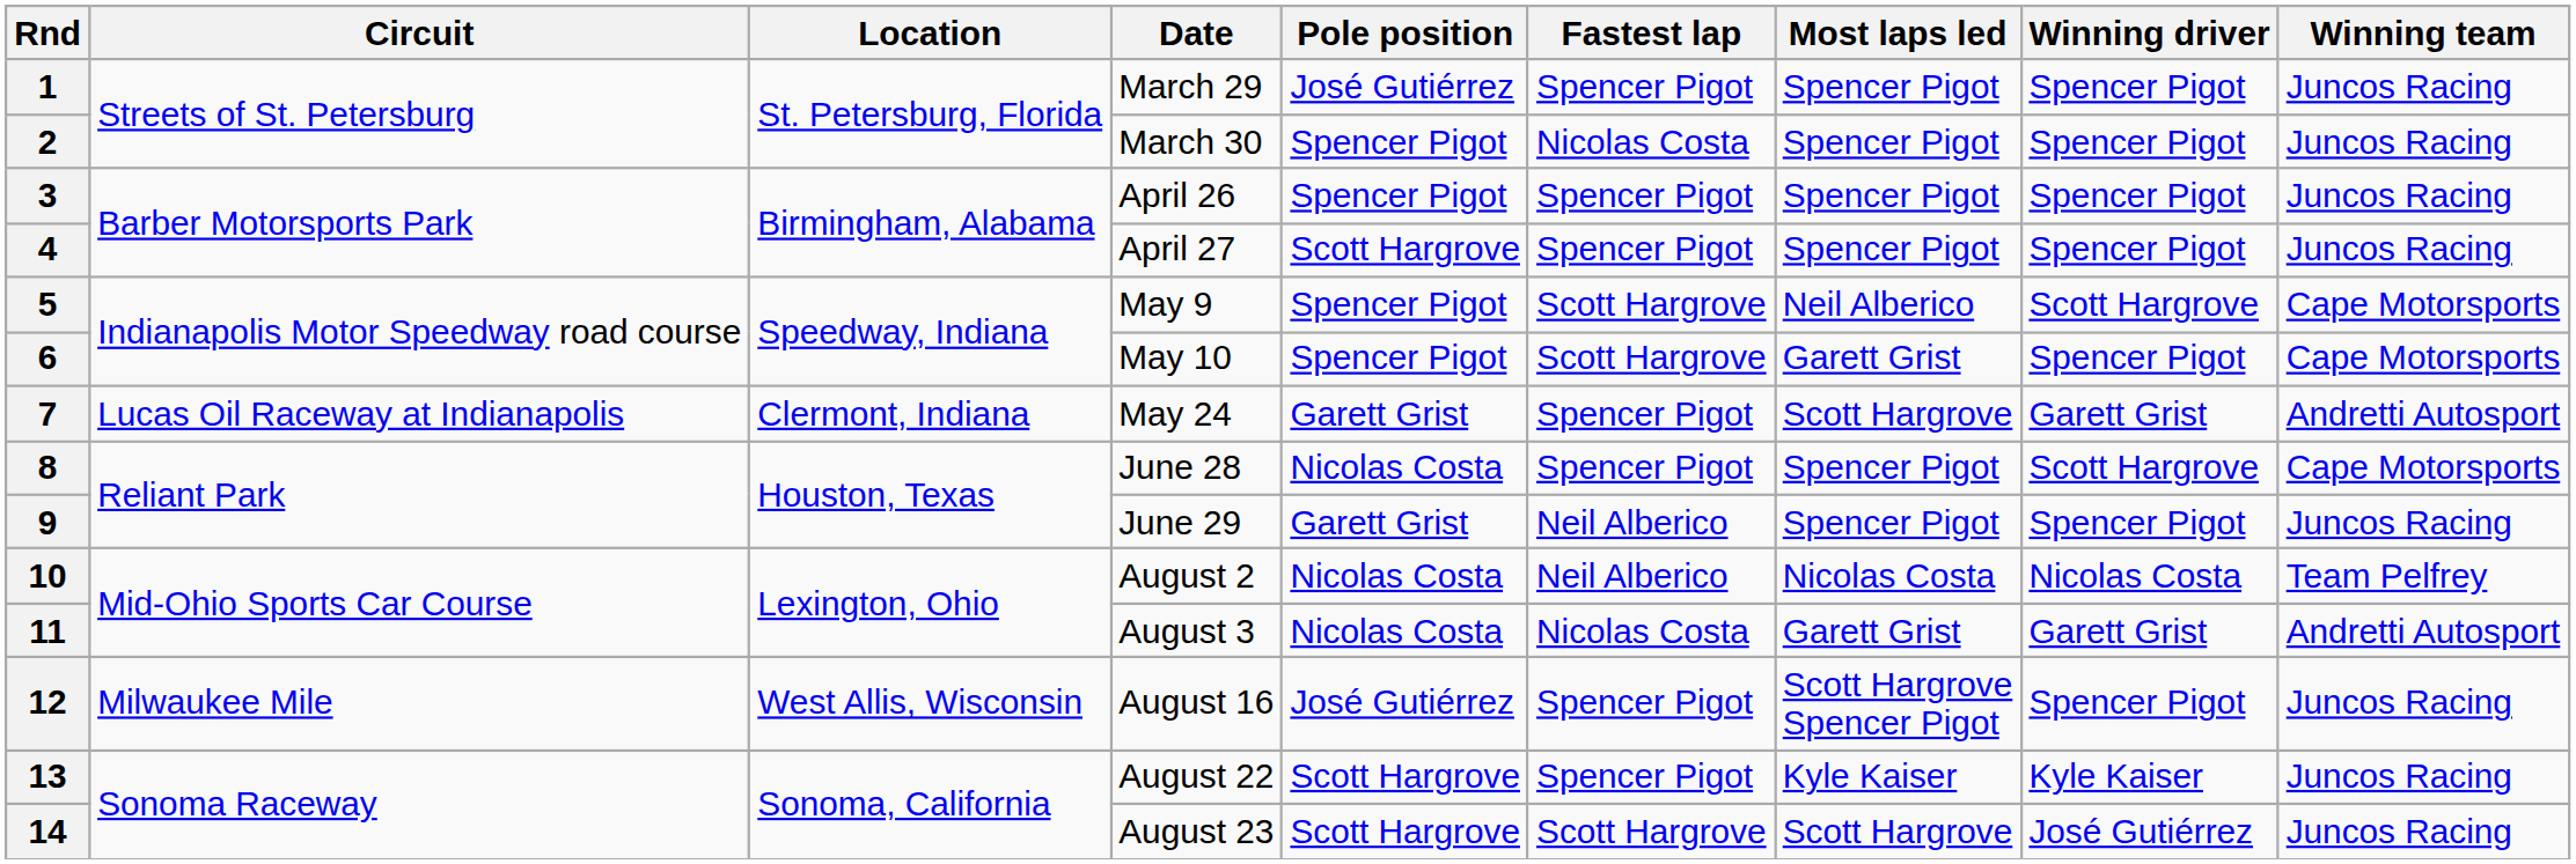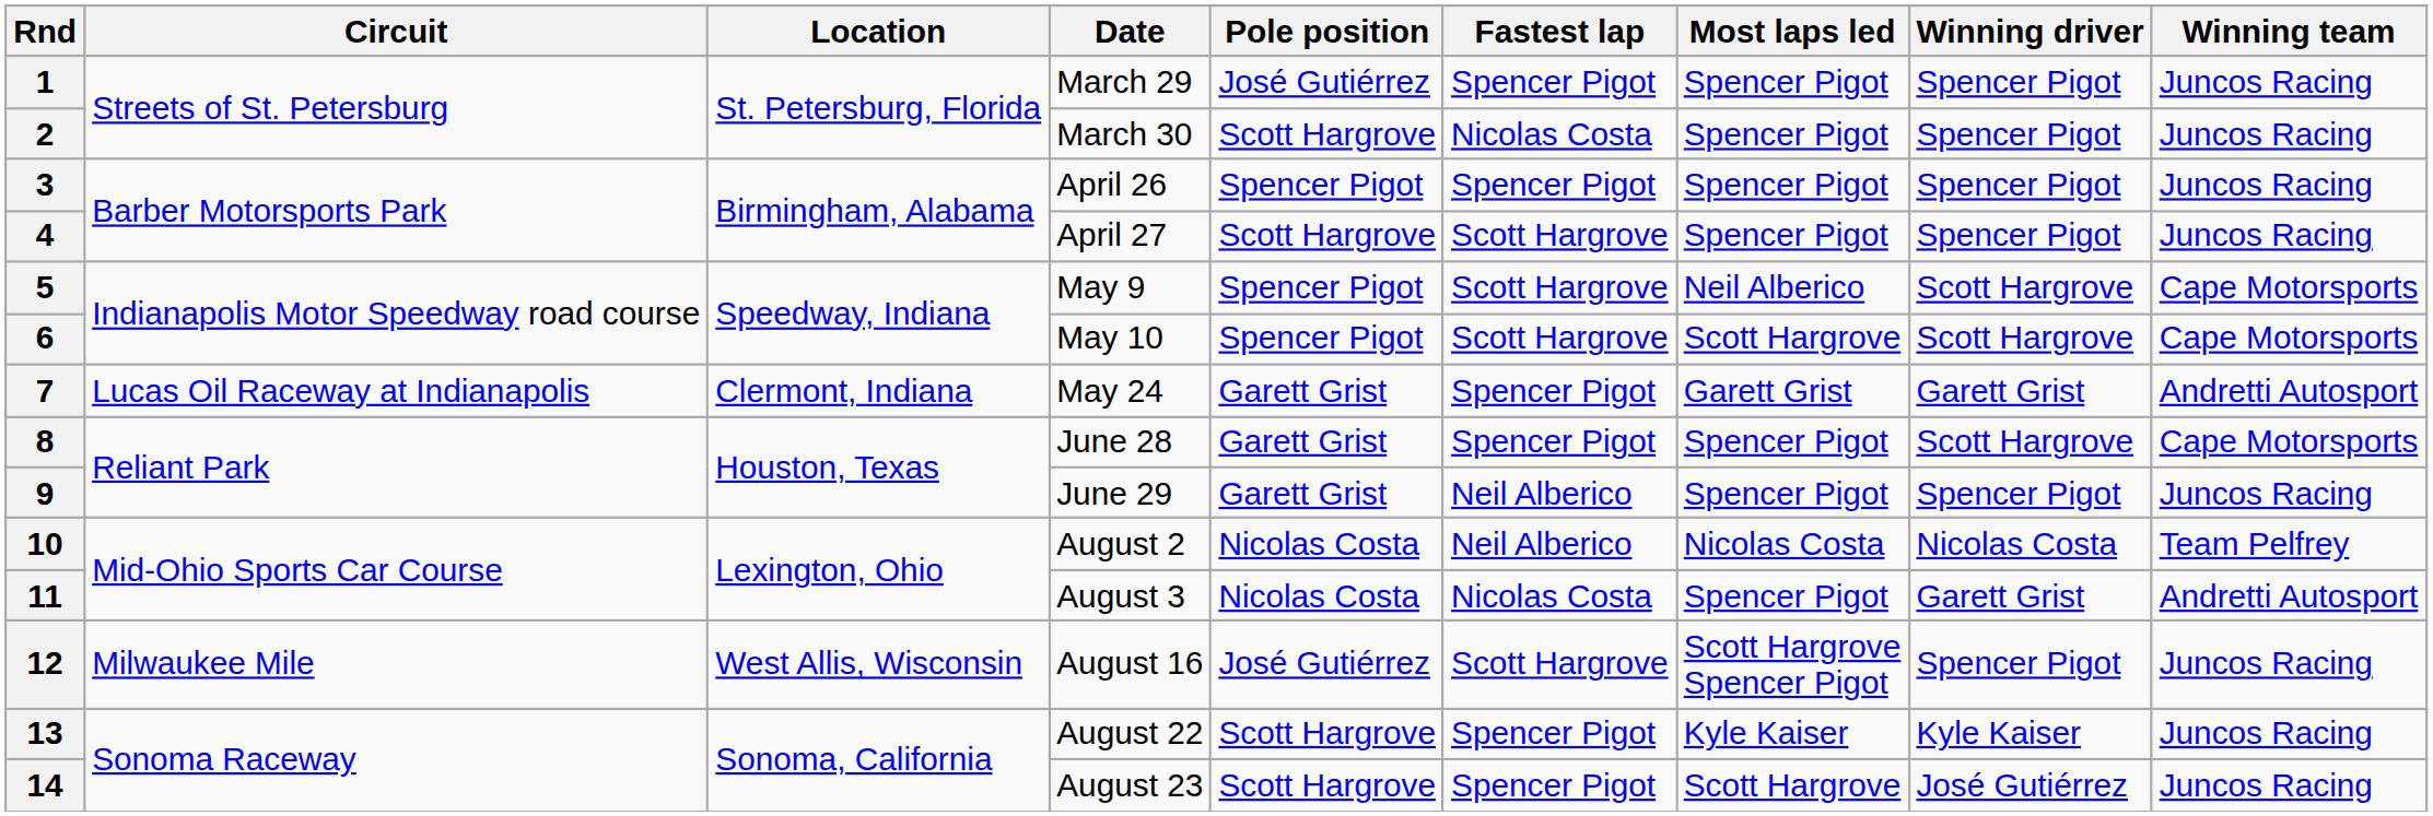 <table class="wikitable" style="font-size: 85%;">
 <tr>
 <th Round>Rnd</th>
 <th>Circuit</th>
 <th>Location</th>
 <th>Date</th>
 <th>Pole position</th>
 <th>Fastest lap</th>
 <th>Most laps led</th>
 <th>Winning driver</th>
 <th>Winning team</th>
 </tr>
 <tr>
 <th>1</th>
 <td rowspan=2><a href='#'>Streets of St. Petersburg</a></td>
 <td rowspan=2><a href='#'>St. Petersburg, Florida</a></td>
 <td>March 29</td>
 <td> <a href='#'>José Gutiérrez</a></td>
 <td> <a href='#'>Spencer Pigot</a></td>
 <td> <a href='#'>Spencer Pigot</a></td>
 <td> <a href='#'>Spencer Pigot</a></td>
 <td><a href='#'>Juncos Racing</a></td>
 </tr>
 <tr>
 <th>2</th>
 <td>March 30</td>
-<td> <a href='#'>Spencer Pigot</a></td>
+<td> <a href='#'>Scott Hargrove</a></td>
 <td> <a href='#'>Nicolas Costa</a></td>
 <td> <a href='#'>Spencer Pigot</a></td>
 <td> <a href='#'>Spencer Pigot</a></td>
 <td><a href='#'>Juncos Racing</a></td>
 </tr>
 <tr>
 <th>3</th>
 <td rowspan=2><a href='#'>Barber Motorsports Park</a></td>
 <td rowspan=2><a href='#'>Birmingham, Alabama</a></td>
 <td>April 26</td>
 <td> <a href='#'>Spencer Pigot</a></td>
 <td> <a href='#'>Spencer Pigot</a></td>
 <td> <a href='#'>Spencer Pigot</a></td>
 <td> <a href='#'>Spencer Pigot</a></td>
 <td><a href='#'>Juncos Racing</a></td>
 </tr>
 <tr>
 <th>4</th>
 <td>April 27</td>
 <td> <a href='#'>Scott Hargrove</a></td>
-<td> <a href='#'>Spencer Pigot</a></td>
+<td> <a href='#'>Scott Hargrove</a></td>
 <td> <a href='#'>Spencer Pigot</a></td>
 <td> <a href='#'>Spencer Pigot</a></td>
 <td><a href='#'>Juncos Racing</a></td>
 </tr>
 <tr>
 <th>5</th>
 <td rowspan=2><a href='#'>Indianapolis Motor Speedway</a> road course</td>
 <td rowspan=2><a href='#'>Speedway, Indiana</a></td>
 <td>May 9</td>
 <td> <a href='#'>Spencer Pigot</a></td>
 <td> <a href='#'>Scott Hargrove</a></td>
 <td> <a href='#'>Neil Alberico</a></td>
 <td> <a href='#'>Scott Hargrove</a></td>
 <td><a href='#'>Cape Motorsports</a></td>
 </tr>
 <tr>
 <th>6</th>
 <td>May 10</td>
 <td> <a href='#'>Spencer Pigot</a></td>
 <td> <a href='#'>Scott Hargrove</a></td>
-<td> <a href='#'>Garett Grist</a></td>
-<td> <a href='#'>Spencer Pigot</a></td>
+<td> <a href='#'>Scott Hargrove</a></td>
+<td> <a href='#'>Scott Hargrove</a></td>
 <td><a href='#'>Cape Motorsports</a></td>
 </tr>
 <tr>
 <th>7</th>
 <td><a href='#'>Lucas Oil Raceway at Indianapolis</a></td>
 <td><a href='#'>Clermont, Indiana</a></td>
 <td>May 24</td>
 <td> <a href='#'>Garett Grist</a></td>
 <td> <a href='#'>Spencer Pigot</a></td>
-<td> <a href='#'>Scott Hargrove</a></td>
+<td> <a href='#'>Garett Grist</a></td>
 <td> <a href='#'>Garett Grist</a></td>
 <td><a href='#'>Andretti Autosport</a></td>
 </tr>
 <tr>
 <th>8</th>
 <td rowspan=2><a href='#'>Reliant Park</a></td>
 <td rowspan=2><a href='#'>Houston, Texas</a></td>
 <td>June 28</td>
-<td> <a href='#'>Nicolas Costa</a></td>
+<td> <a href='#'>Garett Grist</a></td>
 <td> <a href='#'>Spencer Pigot</a></td>
 <td> <a href='#'>Spencer Pigot</a></td>
 <td> <a href='#'>Scott Hargrove</a></td>
 <td><a href='#'>Cape Motorsports</a></td>
 </tr>
 <tr>
 <th>9</th>
 <td>June 29</td>
 <td> <a href='#'>Garett Grist</a></td>
 <td> <a href='#'>Neil Alberico</a></td>
 <td> <a href='#'>Spencer Pigot</a></td>
 <td> <a href='#'>Spencer Pigot</a></td>
 <td><a href='#'>Juncos Racing</a></td>
 </tr>
 <tr>
 <th>10</th>
 <td rowspan=2><a href='#'>Mid-Ohio Sports Car Course</a></td>
 <td rowspan=2><a href='#'>Lexington, Ohio</a></td>
 <td>August 2</td>
 <td> <a href='#'>Nicolas Costa</a></td>
 <td> <a href='#'>Neil Alberico</a></td>
 <td> <a href='#'>Nicolas Costa</a></td>
 <td> <a href='#'>Nicolas Costa</a></td>
 <td><a href='#'>Team Pelfrey</a></td>
 </tr>
 <tr>
 <th>11</th>
 <td>August 3</td>
 <td> <a href='#'>Nicolas Costa</a></td>
 <td> <a href='#'>Nicolas Costa</a></td>
-<td> <a href='#'>Garett Grist</a></td>
+<td> <a href='#'>Spencer Pigot</a></td>
 <td> <a href='#'>Garett Grist</a></td>
 <td><a href='#'>Andretti Autosport</a></td>
 </tr>
 <tr>
 <th>12</th>
 <td><a href='#'>Milwaukee Mile</a></td>
 <td><a href='#'>West Allis, Wisconsin</a></td>
 <td>August 16</td>
 <td> <a href='#'>José Gutiérrez</a></td>
-<td> <a href='#'>Spencer Pigot</a></td>
+<td> <a href='#'>Scott Hargrove</a></td>
 <td> <a href='#'>Scott Hargrove</a><br> <a href='#'>Spencer Pigot</a></td>
 <td> <a href='#'>Spencer Pigot</a></td>
 <td><a href='#'>Juncos Racing</a></td>
 </tr>
 <tr>
 <th>13</th>
 <td rowspan=2><a href='#'>Sonoma Raceway</a></td>
 <td rowspan=2><a href='#'>Sonoma, California</a></td>
 <td>August 22</td>
 <td> <a href='#'>Scott Hargrove</a></td>
 <td> <a href='#'>Spencer Pigot</a></td>
 <td> <a href='#'>Kyle Kaiser</a></td>
 <td> <a href='#'>Kyle Kaiser</a></td>
 <td><a href='#'>Juncos Racing</a></td>
 </tr>
 <tr>
 <th>14</th>
 <td>August 23</td>
 <td> <a href='#'>Scott Hargrove</a></td>
-<td> <a href='#'>Scott Hargrove</a></td>
+<td> <a href='#'>Spencer Pigot</a></td>
 <td> <a href='#'>Scott Hargrove</a></td>
 <td> <a href='#'>José Gutiérrez</a></td>
 <td><a href='#'>Juncos Racing</a></td>
 </tr>
 </table>
